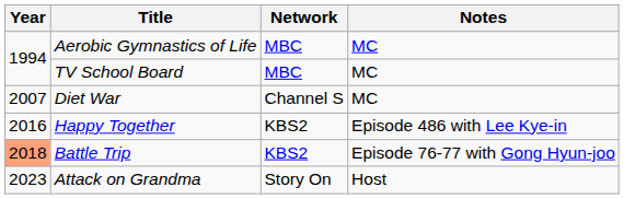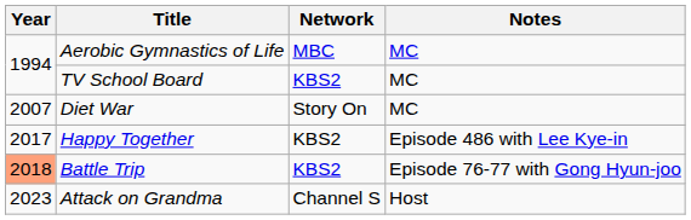 <table class="wikitable">
 <tr>
 <th>Year</th>
 <th>Title</th>
 <th>Network</th>
 <th>Notes</th>
 </tr>
 <tr>
 <td rowspan=2>1994</td>
 <td><em>Aerobic Gymnastics of Life</em></td>
 <td><a href='#'>MBC</a></td>
 <td><a href='#'>MC</a></td>
 </tr>
 <tr>
 <td><em>TV School Board</em></td>
-<td><a href='#'>MBC</a></td>
+<td><a href='#'>KBS2</a></td>
 <td>MC</td>
 </tr>
 <tr>
 <td>2007</td>
 <td><em>Diet War</em></td>
-<td>Channel S</td>
+<td>Story On</td>
 <td>MC</td>
 </tr>
 <tr>
-<td>2016</td>
+<td>2017</td>
 <td><em><a href='#'>Happy Together</a></em></td>
 <td>KBS2</td>
 <td>Episode 486 with <a href='#'>Lee Kye-in</a></td>
 </tr>
 <tr>
 <td style="background: lightsalmon;">2018</td>
 <td><em><a href='#'>Battle Trip</a></em></td>
 <td><a href='#'>KBS2</a></td>
 <td>Episode 76-77 with <a href='#'>Gong Hyun-joo</a></td>
 </tr>
 <tr>
 <td>2023</td>
 <td><em>Attack on Grandma</em></td>
-<td>Story On</td>
+<td>Channel S</td>
 <td>Host</td>
 </tr>
 </table>
